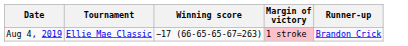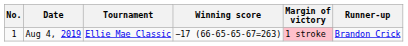 <table class="wikitable" style="font-size:95%;">
 <tr>
+<th>No.</th>
 <th>Date</th>
 <th>Tournament</th>
 <th>Winning score</th>
 <th>Margin of<br>victory</th>
 <th>Runner-up</th>
 </tr>
 <tr>
+<td align=center>1</td>
 <td align=right>Aug 4, <a href='#'>2019</a></td>
 <td><a href='#'>Ellie Mae Classic</a></td>
 <td>−17 (66-65-65-67=263)</td>
 <td style="background: pink;">1 stroke</td>
 <td> <a href='#'>Brandon Crick</a></td>
 </tr>
 </table>
